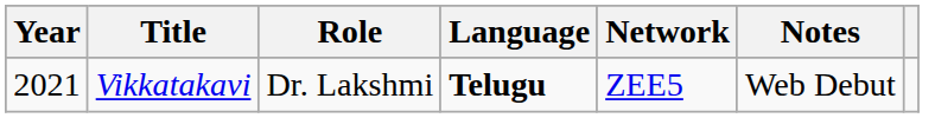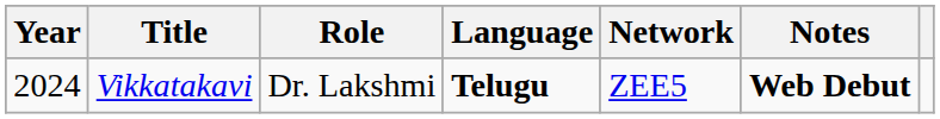 <table class="wikitable sortable">
 <tr>
 <th scope="col">Year</th>
 <th scope="col">Title</th>
 <th scope="col">Role</th>
 <th scope="col">Language</th>
 <th scope="col">Network</th>
 <th scope="col" class="unsortable">Notes</th>
 <th scope="col" class="unsortable"></th>
 </tr>
 <tr>
-<td>2021</td>
+<td>2024</td>
 <td><em><a href='#'>Vikkatakavi</a></em></td>
 <td>Dr. Lakshmi</td>
 <td><strong>Telugu</strong></td>
 <td><a href='#'>ZEE5</a></td>
-<td>Web Debut</td>
+<td><strong>Web Debut</strong></td>
 <td></td>
 </tr>
 </table>
